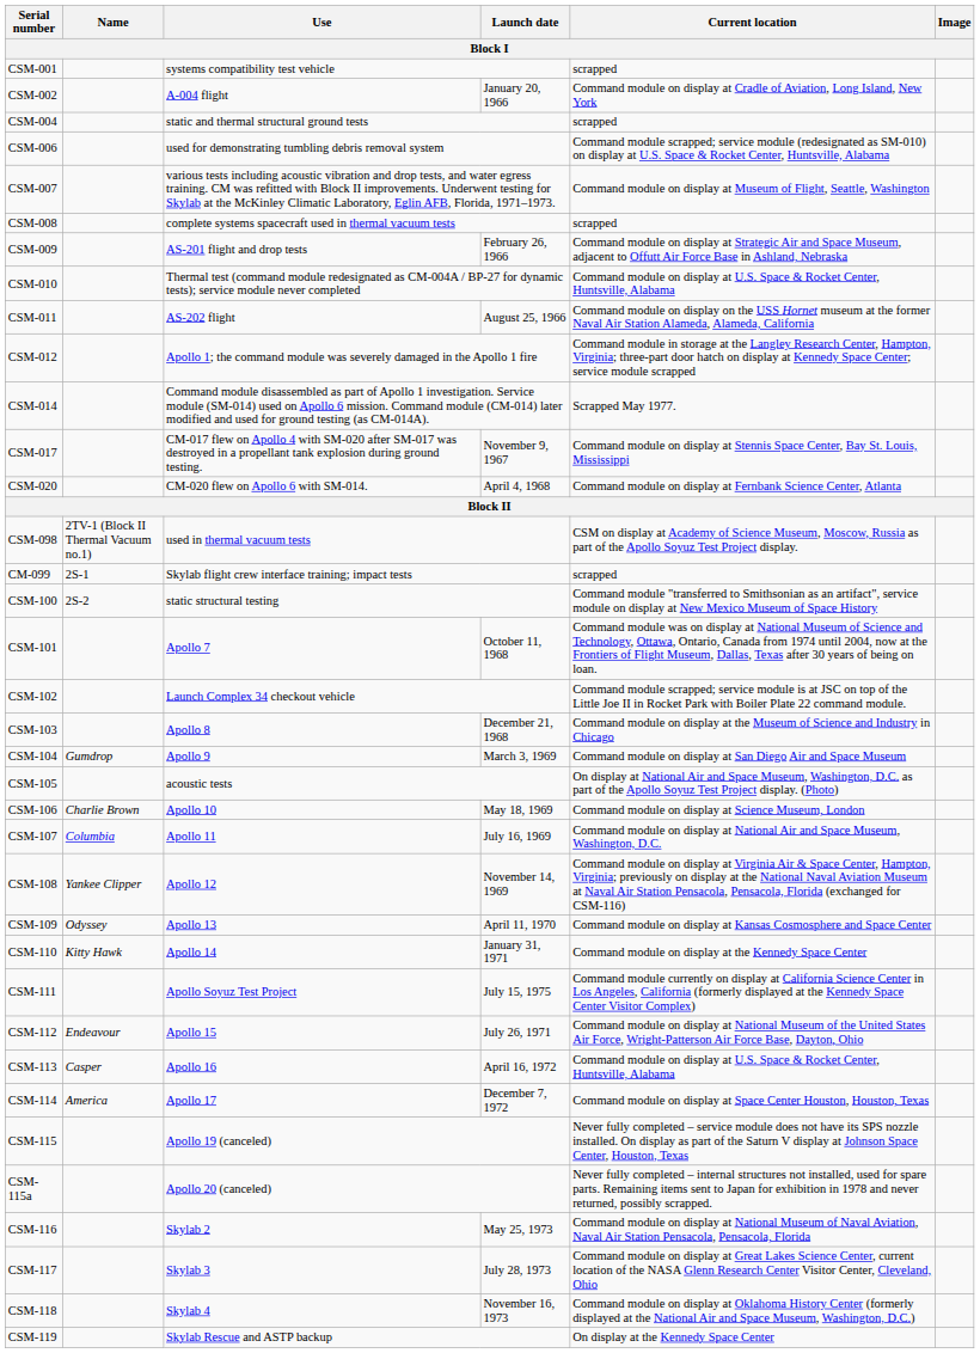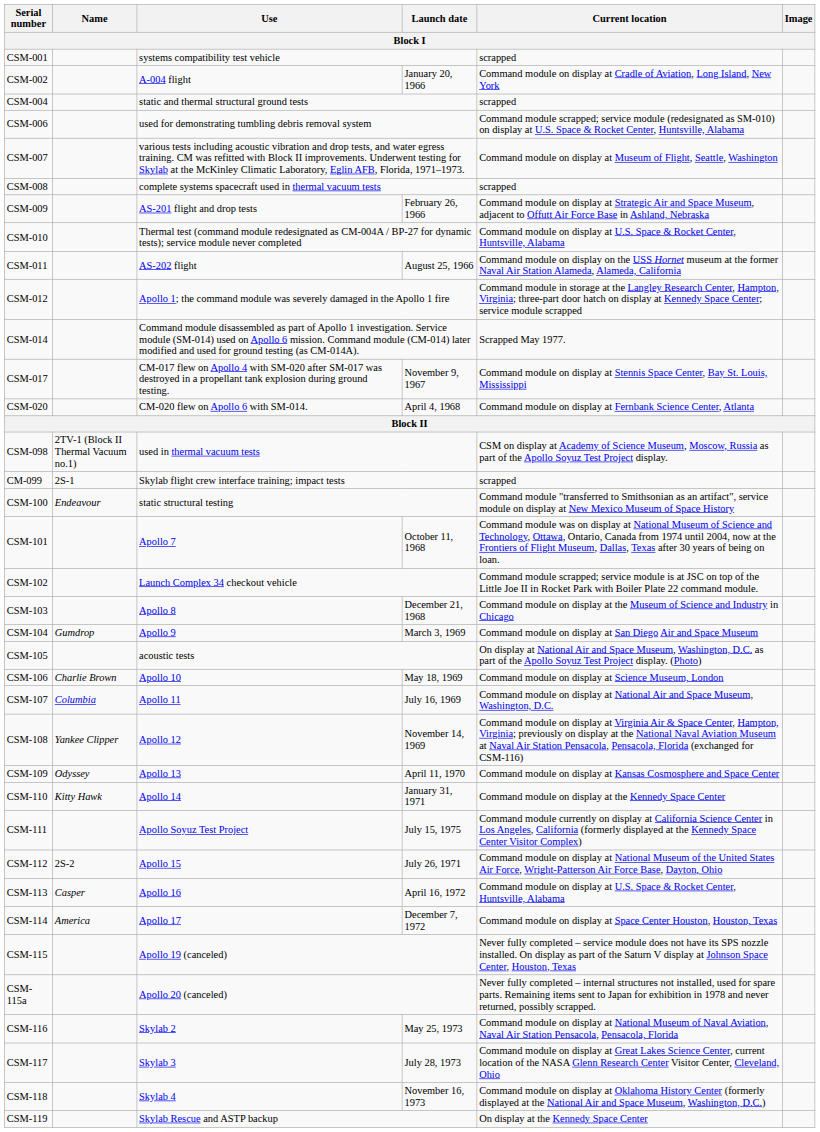 <table class="wikitable">
 <tr>
 <th>Serial number</th>
 <th>Name</th>
 <th>Use</th>
 <th>Launch date</th>
 <th>Current location</th>
 <th>Image</th>
 </tr>
 <tr>
 <th colspan="6">Block I</th>
 </tr>
 <tr>
 <td>CSM-001</td>
 <td></td>
 <td colspan="2">systems compatibility test vehicle</td>
 <td>scrapped</td>
 <td></td>
 </tr>
 <tr>
 <td>CSM-002</td>
 <td></td>
 <td><a href='#'>A-004</a> flight</td>
 <td>January 20, 1966</td>
 <td>Command module on display at <a href='#'>Cradle of Aviation</a>, <a href='#'>Long Island</a>, <a href='#'>New York</a></td>
 <td></td>
 </tr>
 <tr>
 <td>CSM-004</td>
 <td></td>
 <td colspan="2">static and thermal structural ground tests</td>
 <td>scrapped</td>
 <td></td>
 </tr>
 <tr>
 <td>CSM-006</td>
 <td></td>
 <td colspan="2">used for demonstrating tumbling debris removal system</td>
 <td>Command module scrapped; service module (redesignated as SM-010) on display at <a href='#'>U.S. Space & Rocket Center</a>, <a href='#'>Huntsville, Alabama</a></td>
 <td></td>
 </tr>
 <tr>
 <td>CSM-007</td>
 <td></td>
 <td colspan="2">various tests including acoustic vibration and drop tests, and water egress training. CM was refitted with Block II improvements. Underwent testing for <a href='#'>Skylab</a> at the McKinley Climatic Laboratory, <a href='#'>Eglin AFB</a>, Florida, 1971–1973.</td>
 <td>Command module on display at <a href='#'>Museum of Flight</a>, <a href='#'>Seattle</a>, <a href='#'>Washington</a></td>
 <td></td>
 </tr>
 <tr>
 <td>CSM-008</td>
 <td></td>
 <td colspan="2">complete systems spacecraft used in <a href='#'>thermal vacuum tests</a></td>
 <td>scrapped</td>
 <td></td>
 </tr>
 <tr>
 <td>CSM-009</td>
 <td></td>
 <td><a href='#'>AS-201</a> flight and drop tests</td>
 <td>February 26, 1966</td>
 <td>Command module on display at <a href='#'>Strategic Air and Space Museum</a>, adjacent to <a href='#'>Offutt Air Force Base</a> in <a href='#'>Ashland, Nebraska</a></td>
 <td></td>
 </tr>
 <tr>
 <td>CSM-010</td>
 <td></td>
 <td colspan="2">Thermal test (command module redesignated as CM-004A / BP-27 for dynamic tests); service module never completed</td>
 <td>Command module on display at <a href='#'>U.S. Space & Rocket Center</a>, <a href='#'>Huntsville, Alabama</a></td>
 <td></td>
 </tr>
 <tr>
 <td>CSM-011</td>
 <td></td>
 <td><a href='#'>AS-202</a> flight</td>
 <td>August 25, 1966</td>
 <td>Command module on display on the <a href='#'>USS <em>Hornet</em></a> museum at the former <a href='#'>Naval Air Station Alameda</a>, <a href='#'>Alameda, California</a></td>
 <td></td>
 </tr>
 <tr>
 <td>CSM-012</td>
 <td></td>
 <td colspan="2"><a href='#'>Apollo 1</a>; the command module was severely damaged in the Apollo 1 fire</td>
 <td>Command module in storage at the <a href='#'>Langley Research Center</a>, <a href='#'>Hampton, Virginia</a>; three-part door hatch on display at <a href='#'>Kennedy Space Center</a>; service module scrapped</td>
 <td></td>
 </tr>
 <tr>
 <td>CSM-014</td>
 <td></td>
 <td colspan="2">Command module disassembled as part of Apollo 1 investigation. Service module (SM-014) used on <a href='#'>Apollo 6</a> mission. Command module (CM-014) later modified and used for ground testing (as CM-014A).</td>
 <td>Scrapped May 1977.</td>
 <td></td>
 </tr>
 <tr>
 <td>CSM-017</td>
 <td></td>
 <td>CM-017 flew on <a href='#'>Apollo 4</a> with SM-020 after SM-017 was destroyed in a propellant tank explosion during ground testing.</td>
 <td>November 9, 1967</td>
 <td>Command module on display at <a href='#'>Stennis Space Center</a>, <a href='#'>Bay St. Louis, Mississippi</a></td>
 <td></td>
 </tr>
 <tr>
 <td>CSM-020</td>
 <td></td>
 <td>CM-020 flew on <a href='#'>Apollo 6</a> with SM-014.</td>
 <td>April 4, 1968</td>
 <td>Command module on display at <a href='#'>Fernbank Science Center</a>, <a href='#'>Atlanta</a></td>
 <td></td>
 </tr>
 <tr>
 <th colspan="6">Block II</th>
 </tr>
 <tr>
 <td>CSM-098</td>
 <td>2TV-1 (Block II Thermal Vacuum no.1)</td>
 <td colspan="2">used in <a href='#'>thermal vacuum tests</a></td>
 <td>CSM on display at <a href='#'>Academy of Science Museum</a>, <a href='#'>Moscow, Russia</a> as part of the <a href='#'>Apollo Soyuz Test Project</a> display.</td>
 <td></td>
 </tr>
 <tr>
 <td>CM-099</td>
 <td>2S-1</td>
 <td colspan="2">Skylab flight crew interface training; impact tests</td>
 <td>scrapped</td>
 <td></td>
 </tr>
 <tr>
 <td>CSM-100</td>
-<td>2S-2</td>
+<td><em>Endeavour</em></td>
 <td colspan="2">static structural testing</td>
 <td>Command module "transferred to Smithsonian as an artifact", service module on display at <a href='#'>New Mexico Museum of Space History</a></td>
 <td></td>
 </tr>
 <tr>
 <td>CSM-101</td>
 <td></td>
 <td><a href='#'>Apollo 7</a></td>
 <td>October 11, 1968</td>
 <td>Command module was on display at <a href='#'>National Museum of Science and Technology</a>, <a href='#'>Ottawa</a>, Ontario, Canada from 1974 until 2004, now at the <a href='#'>Frontiers of Flight Museum</a>, <a href='#'>Dallas</a>, <a href='#'>Texas</a> after 30 years of being on loan.</td>
 <td></td>
 </tr>
 <tr>
 <td>CSM-102</td>
 <td></td>
 <td colspan="2"><a href='#'>Launch Complex 34</a> checkout vehicle</td>
 <td>Command module scrapped; service module is at JSC on top of the Little Joe II in Rocket Park with Boiler Plate 22 command module.</td>
 <td></td>
 </tr>
 <tr>
 <td>CSM-103</td>
 <td></td>
 <td><a href='#'>Apollo 8</a></td>
 <td>December 21, 1968</td>
 <td>Command module on display at the <a href='#'>Museum of Science and Industry</a> in <a href='#'>Chicago</a></td>
 <td></td>
 </tr>
 <tr>
 <td>CSM-104</td>
 <td><em>Gumdrop</em></td>
 <td><a href='#'>Apollo 9</a></td>
 <td>March 3, 1969</td>
 <td>Command module on display at <a href='#'>San Diego</a> <a href='#'>Air and Space Museum</a></td>
 <td></td>
 </tr>
 <tr>
 <td>CSM-105</td>
 <td></td>
 <td colspan="2">acoustic tests</td>
 <td>On display at <a href='#'>National Air and Space Museum</a>, <a href='#'>Washington, D.C.</a> as part of the <a href='#'>Apollo Soyuz Test Project</a> display. (<a href='#'>Photo</a>)</td>
 <td></td>
 </tr>
 <tr>
 <td>CSM-106</td>
 <td><em>Charlie Brown</em></td>
 <td><a href='#'>Apollo 10</a></td>
 <td>May 18, 1969</td>
 <td>Command module on display at <a href='#'>Science Museum, London</a></td>
 <td></td>
 </tr>
 <tr>
 <td>CSM-107</td>
 <td><em><a href='#'>Columbia</a></em></td>
 <td><a href='#'>Apollo 11</a></td>
 <td>July 16, 1969</td>
 <td>Command module on display at <a href='#'>National Air and Space Museum</a>, <a href='#'>Washington, D.C.</a></td>
 <td></td>
 </tr>
 <tr>
 <td>CSM-108</td>
 <td><em>Yankee Clipper</em></td>
 <td><a href='#'>Apollo 12</a></td>
 <td>November 14, 1969</td>
 <td>Command module on display at <a href='#'>Virginia Air & Space Center</a>, <a href='#'>Hampton, Virginia</a>; previously on display at the <a href='#'>National Naval Aviation Museum</a> at <a href='#'>Naval Air Station Pensacola</a>, <a href='#'>Pensacola, Florida</a> (exchanged for CSM-116)</td>
 <td></td>
 </tr>
 <tr>
 <td>CSM-109</td>
 <td><em>Odyssey</em></td>
 <td><a href='#'>Apollo 13</a></td>
 <td>April 11, 1970</td>
 <td>Command module on display at <a href='#'>Kansas Cosmosphere and Space Center</a></td>
 <td></td>
 </tr>
 <tr>
 <td>CSM-110</td>
 <td><em>Kitty Hawk</em></td>
 <td><a href='#'>Apollo 14</a></td>
 <td>January 31, 1971</td>
 <td>Command module on display at the <a href='#'>Kennedy Space Center</a></td>
 <td></td>
 </tr>
 <tr>
 <td>CSM-111</td>
 <td></td>
 <td><a href='#'>Apollo Soyuz Test Project</a></td>
 <td>July 15, 1975</td>
 <td>Command module currently on display at <a href='#'>California Science Center</a> in <a href='#'>Los Angeles</a>, <a href='#'>California</a> (formerly displayed at the <a href='#'>Kennedy Space Center Visitor Complex</a>)</td>
 <td></td>
 </tr>
 <tr>
 <td>CSM-112</td>
-<td><em>Endeavour</em></td>
+<td>2S-2</td>
 <td><a href='#'>Apollo 15</a></td>
 <td>July 26, 1971</td>
 <td>Command module on display at <a href='#'>National Museum of the United States Air Force</a>, <a href='#'>Wright-Patterson Air Force Base</a>, <a href='#'>Dayton, Ohio</a></td>
 <td></td>
 </tr>
 <tr>
 <td>CSM-113</td>
 <td><em>Casper</em></td>
 <td><a href='#'>Apollo 16</a></td>
 <td>April 16, 1972</td>
 <td>Command module on display at <a href='#'>U.S. Space & Rocket Center</a>, <a href='#'>Huntsville, Alabama</a></td>
 <td></td>
 </tr>
 <tr>
 <td>CSM-114</td>
 <td><em>America</em></td>
 <td><a href='#'>Apollo 17</a></td>
 <td>December 7, 1972</td>
 <td>Command module on display at <a href='#'>Space Center Houston</a>, <a href='#'>Houston, Texas</a></td>
 <td></td>
 </tr>
 <tr>
 <td>CSM-115</td>
 <td></td>
 <td colspan="2"><a href='#'>Apollo 19</a> (canceled)</td>
 <td>Never fully completed – service module does not have its SPS nozzle installed. On display as part of the Saturn V display at <a href='#'>Johnson Space Center</a>, <a href='#'>Houston, Texas</a></td>
 <td></td>
 </tr>
 <tr>
 <td>CSM-115a</td>
 <td></td>
 <td colspan="2"><a href='#'>Apollo 20</a> (canceled)</td>
 <td>Never fully completed – internal structures not installed, used for spare parts. Remaining items sent to Japan for exhibition in 1978 and never returned, possibly scrapped.</td>
 <td></td>
 </tr>
 <tr>
 <td>CSM-116</td>
 <td></td>
 <td><a href='#'>Skylab 2</a></td>
 <td>May 25, 1973</td>
 <td>Command module on display at <a href='#'>National Museum of Naval Aviation</a>, <a href='#'>Naval Air Station Pensacola</a>, <a href='#'>Pensacola, Florida</a></td>
 <td></td>
 </tr>
 <tr>
 <td>CSM-117</td>
 <td></td>
 <td><a href='#'>Skylab 3</a></td>
 <td>July 28, 1973</td>
 <td>Command module on display at <a href='#'>Great Lakes Science Center</a>, current location of the NASA <a href='#'>Glenn Research Center</a> Visitor Center, <a href='#'>Cleveland, Ohio</a></td>
 <td></td>
 </tr>
 <tr>
 <td>CSM-118</td>
 <td></td>
 <td><a href='#'>Skylab 4</a></td>
 <td>November 16, 1973</td>
 <td>Command module on display at <a href='#'>Oklahoma History Center</a> (formerly displayed at the <a href='#'>National Air and Space Museum</a>, <a href='#'>Washington, D.C.</a>)</td>
 <td></td>
 </tr>
 <tr>
 <td>CSM-119</td>
 <td></td>
 <td colspan="2"><a href='#'>Skylab Rescue</a> and ASTP backup</td>
 <td>On display at the <a href='#'>Kennedy Space Center</a></td>
 <td></td>
 </tr>
 </table>
